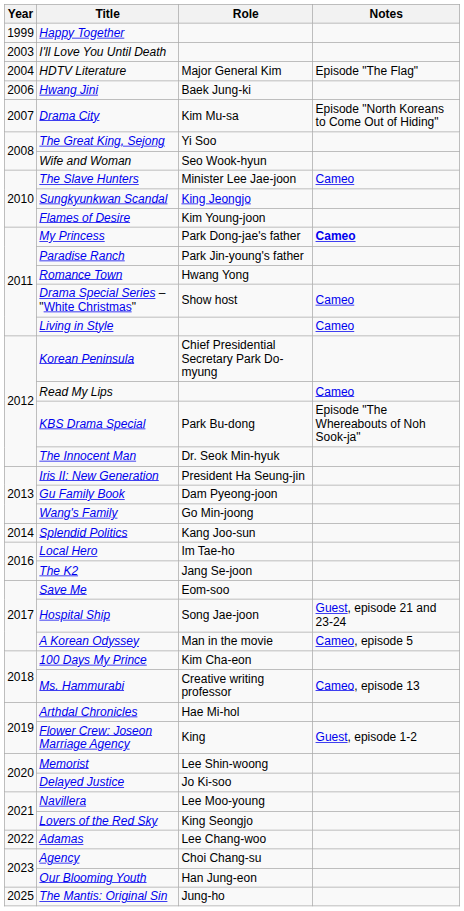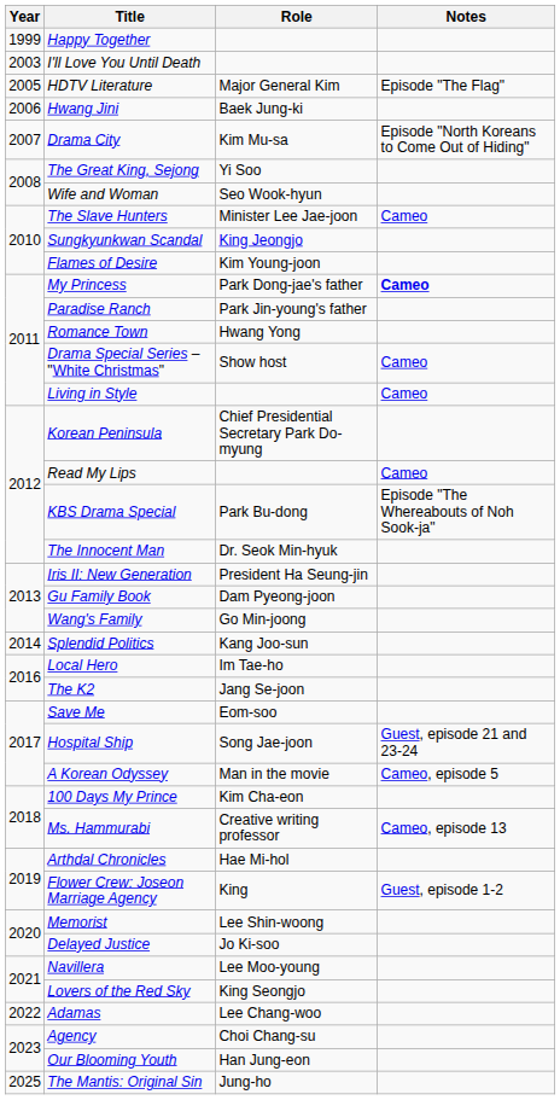 <table class="wikitable">
 <tr>
 <th>Year</th>
 <th>Title</th>
 <th>Role</th>
 <th>Notes</th>
 </tr>
 <tr>
 <td>1999</td>
 <td><em><a href='#'>Happy Together</a></em></td>
 <td></td>
 <td></td>
 </tr>
 <tr>
 <td>2003</td>
 <td><em>I'll Love You Until Death</em></td>
 <td></td>
 <td></td>
 </tr>
 <tr>
-<td>2004</td>
+<td>2005</td>
 <td><em>HDTV Literature</em></td>
 <td>Major General Kim</td>
 <td>Episode "The Flag"</td>
 </tr>
 <tr>
 <td>2006</td>
 <td><em><a href='#'>Hwang Jini</a></em></td>
 <td>Baek Jung-ki</td>
 <td></td>
 </tr>
 <tr>
 <td>2007</td>
 <td><em><a href='#'>Drama City</a></em></td>
 <td>Kim Mu-sa</td>
 <td>Episode "North Koreans to Come Out of Hiding"</td>
 </tr>
 <tr>
 <td rowspan=2>2008</td>
 <td><em><a href='#'>The Great King, Sejong</a></em></td>
 <td>Yi Soo</td>
 <td></td>
 </tr>
 <tr>
 <td><em>Wife and Woman</em></td>
 <td>Seo Wook-hyun</td>
 <td></td>
 </tr>
 <tr>
 <td rowspan=3>2010</td>
 <td><em><a href='#'>The Slave Hunters</a></em></td>
 <td>Minister Lee Jae-joon</td>
 <td><a href='#'>Cameo</a></td>
 </tr>
 <tr>
 <td><em><a href='#'>Sungkyunkwan Scandal</a></em></td>
 <td><a href='#'>King Jeongjo</a></td>
 <td></td>
 </tr>
 <tr>
 <td><em><a href='#'>Flames of Desire</a></em></td>
 <td>Kim Young-joon</td>
 <td></td>
 </tr>
 <tr>
 <td rowspan=5>2011</td>
 <td><em><a href='#'>My Princess</a></em></td>
 <td>Park Dong-jae's father</td>
 <td><strong><a href='#'>Cameo</a></strong></td>
 </tr>
 <tr>
 <td><em><a href='#'>Paradise Ranch</a></em></td>
 <td>Park Jin-young's father</td>
 <td></td>
 </tr>
 <tr>
 <td><em><a href='#'>Romance Town</a></em></td>
 <td>Hwang Yong</td>
 <td></td>
 </tr>
 <tr>
 <td><em><a href='#'>Drama Special Series</a></em> – "<a href='#'>White Christmas</a>"</td>
 <td>Show host</td>
 <td><a href='#'>Cameo</a></td>
 </tr>
 <tr>
 <td><em><a href='#'>Living in Style</a></em></td>
 <td></td>
 <td><a href='#'>Cameo</a></td>
 </tr>
 <tr>
 <td rowspan=4>2012</td>
 <td><em><a href='#'>Korean Peninsula</a></em></td>
 <td>Chief Presidential Secretary Park Do-myung</td>
 <td></td>
 </tr>
 <tr>
 <td><em>Read My Lips</em></td>
 <td></td>
 <td><a href='#'>Cameo</a></td>
 </tr>
 <tr>
 <td><em><a href='#'>KBS Drama Special</a></em></td>
 <td>Park Bu-dong</td>
 <td>Episode "The Whereabouts of Noh Sook-ja"</td>
 </tr>
 <tr>
 <td><em><a href='#'>The Innocent Man</a></em></td>
 <td>Dr. Seok Min-hyuk</td>
 <td></td>
 </tr>
 <tr>
 <td rowspan=3>2013</td>
 <td><em><a href='#'>Iris II: New Generation</a></em></td>
 <td>President Ha Seung-jin</td>
 <td></td>
 </tr>
 <tr>
 <td><em><a href='#'>Gu Family Book</a></em></td>
 <td>Dam Pyeong-joon</td>
 <td></td>
 </tr>
 <tr>
 <td><em><a href='#'>Wang's Family</a></em></td>
 <td>Go Min-joong</td>
 <td></td>
 </tr>
 <tr>
 <td>2014</td>
 <td><em><a href='#'>Splendid Politics</a></em></td>
 <td>Kang Joo-sun</td>
 <td></td>
 </tr>
 <tr>
 <td rowspan=2>2016</td>
 <td><em><a href='#'>Local Hero</a></em></td>
 <td>Im Tae-ho</td>
 <td></td>
 </tr>
 <tr>
 <td><em><a href='#'>The K2</a></em></td>
 <td>Jang Se-joon</td>
 <td></td>
 </tr>
 <tr>
 <td rowspan=3>2017</td>
 <td><em><a href='#'>Save Me</a></em></td>
 <td>Eom-soo</td>
 <td></td>
 </tr>
 <tr>
 <td><em><a href='#'>Hospital Ship</a></em></td>
 <td>Song Jae-joon</td>
 <td><a href='#'>Guest</a>, episode 21 and 23-24</td>
 </tr>
 <tr>
 <td><em><a href='#'>A Korean Odyssey</a></em></td>
 <td>Man in the movie</td>
 <td><a href='#'>Cameo</a>, episode 5</td>
 </tr>
 <tr>
 <td rowspan="2">2018</td>
 <td><em><a href='#'>100 Days My Prince</a></em></td>
 <td>Kim Cha-eon</td>
 <td></td>
 </tr>
 <tr>
 <td><em><a href='#'>Ms. Hammurabi</a></em></td>
 <td>Creative writing professor</td>
 <td><a href='#'>Cameo</a>, episode 13</td>
 </tr>
 <tr>
 <td rowspan=2>2019</td>
 <td><em><a href='#'>Arthdal Chronicles</a></em></td>
 <td>Hae Mi-hol</td>
 <td></td>
 </tr>
 <tr>
 <td><em><a href='#'>Flower Crew: Joseon Marriage Agency</a></em></td>
 <td>King</td>
 <td><a href='#'>Guest</a>, episode 1-2</td>
 </tr>
 <tr>
 <td rowspan="2">2020</td>
 <td><em><a href='#'>Memorist</a></em></td>
 <td>Lee Shin-woong</td>
 <td></td>
 </tr>
 <tr>
 <td><em><a href='#'>Delayed Justice</a></em></td>
 <td>Jo Ki-soo</td>
 <td></td>
 </tr>
 <tr>
 <td rowspan=2>2021</td>
 <td><em><a href='#'>Navillera</a></em></td>
 <td>Lee Moo-young</td>
 <td></td>
 </tr>
 <tr>
 <td><em><a href='#'>Lovers of the Red Sky</a></em></td>
 <td>King Seongjo</td>
 <td></td>
 </tr>
 <tr>
 <td>2022</td>
 <td><em><a href='#'>Adamas</a></em></td>
 <td>Lee Chang-woo</td>
 <td></td>
 </tr>
 <tr>
 <td rowspan="2">2023</td>
 <td><em><a href='#'>Agency</a></em></td>
 <td>Choi Chang-su</td>
 <td></td>
 </tr>
 <tr>
 <td><em><a href='#'>Our Blooming Youth</a></em></td>
 <td>Han Jung-eon</td>
 <td></td>
 </tr>
 <tr>
 <td>2025</td>
 <td><em><a href='#'>The Mantis: Original Sin</a></em></td>
 <td>Jung-ho</td>
 <td></td>
 </tr>
 </table>
